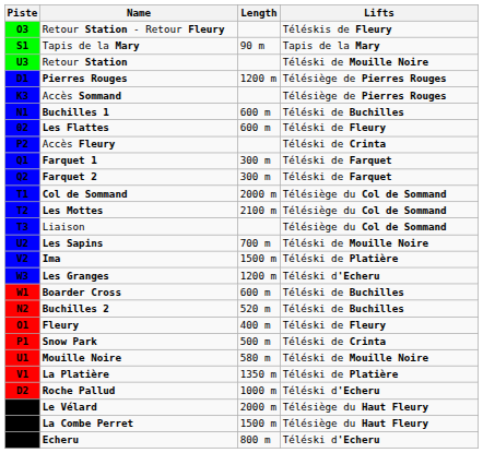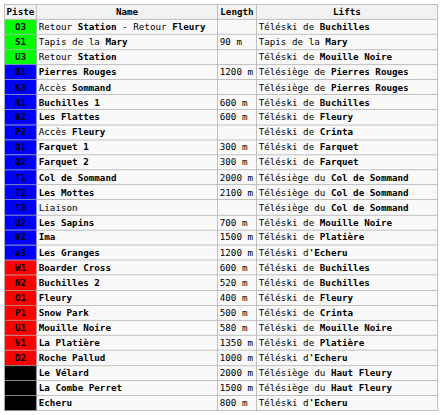 <table class="wikitable centre">
 <tr>
 <th width=10px>Piste</th>
 <th width=400px>Name</th>
 <th width=50px>Length</th>
 <th width=400px>Lifts</th>
 </tr>
 <tr>
 <td bgcolor="#00FF00" align="center"><span><strong>O3</strong></span></td>
 <td>Retour <strong>Station</strong> - Retour <strong>Fleury</strong></td>
 <td></td>
-<td>Téléskis de <strong>Fleury</strong></td>
+<td>Téléski de <strong>Buchilles</strong></td>
 </tr>
 <tr>
 <td bgcolor="#00FF00" align="center"><span><strong>S1</strong></span></td>
 <td>Tapis de la <strong>Mary</strong></td>
 <td>90 m</td>
 <td>Tapis de la <strong>Mary</strong></td>
 </tr>
 <tr>
 <td bgcolor="#00FF00" align="center"><span><strong>U3</strong></span></td>
 <td>Retour <strong>Station</strong></td>
 <td></td>
 <td>Téléski de <strong>Mouille Noire</strong></td>
 </tr>
 <tr>
 <td bgcolor="#0000FF" align="center"><span><strong>D1</strong></span></td>
 <td><strong>Pierres Rouges</strong></td>
 <td>1200 m</td>
 <td>Télésiège de <strong>Pierres Rouges</strong></td>
 </tr>
 <tr>
 <td bgcolor="#0000FF" align="center"><span><strong>K3</strong></span></td>
 <td>Accès <strong>Sommand</strong></td>
 <td></td>
 <td>Télésiège de <strong>Pierres Rouges</strong></td>
 </tr>
 <tr>
 <td bgcolor="#0000FF" align="center"><span><strong>N1</strong></span></td>
 <td><strong>Buchilles 1</strong></td>
 <td>600 m</td>
 <td>Téléski de <strong>Buchilles</strong></td>
 </tr>
 <tr>
 <td bgcolor="#0000FF" align="center"><span><strong>02</strong></span></td>
 <td><strong>Les Flattes</strong></td>
 <td>600 m</td>
 <td>Téléski de <strong>Fleury</strong></td>
 </tr>
 <tr>
 <td bgcolor="#0000FF" align="center"><span><strong>P2</strong></span></td>
 <td>Accès <strong>Fleury</strong></td>
 <td></td>
 <td> Téléski de <strong>Crinta</strong></td>
 </tr>
 <tr>
 <td bgcolor="#0000FF" align="center"><span><strong>Q1</strong></span></td>
 <td><strong>Farquet 1</strong></td>
 <td>300 m</td>
 <td>Téléski de <strong>Farquet</strong></td>
 </tr>
 <tr>
 <td bgcolor="#0000FF" align="center"><span><strong>Q2</strong></span></td>
 <td><strong>Farquet 2</strong></td>
 <td>300 m</td>
 <td>Téléski de <strong>Farquet</strong></td>
 </tr>
 <tr>
 <td bgcolor="#0000FF" align="center"><span><strong>T1</strong></span></td>
 <td><strong>Col de Sommand</strong></td>
 <td>2000 m</td>
 <td>Télésiège du <strong>Col de Sommand</strong></td>
 </tr>
 <tr>
 <td bgcolor="#0000FF" align="center"><span><strong>T2</strong></span></td>
 <td><strong>Les Mottes</strong></td>
 <td>2100 m</td>
 <td>Télésiège du <strong>Col de Sommand</strong></td>
 </tr>
 <tr>
 <td bgcolor="#0000FF" align="center"><span><strong>T3</strong></span></td>
 <td>Liaison</td>
 <td></td>
 <td>Télésiège du <strong>Col de Sommand</strong></td>
 </tr>
 <tr>
 <td bgcolor="#0000FF" align="center"><span><strong>U2</strong></span></td>
 <td><strong>Les Sapins</strong></td>
 <td>700 m</td>
 <td>Téléski de <strong>Mouille Noire</strong></td>
 </tr>
 <tr>
 <td bgcolor="#0000FF" align="center"><span><strong>V2</strong></span></td>
 <td><strong>Ima</strong></td>
 <td>1500 m</td>
 <td> Téléski de <strong>Platière</strong></td>
 </tr>
 <tr>
 <td bgcolor="#0000FF" align="center"><span><strong>W3</strong></span></td>
 <td><strong>Les Granges</strong></td>
 <td>1200 m</td>
 <td> Téléski d<strong>'Echeru</strong></td>
 </tr>
 <tr>
 <td bgcolor="#FF0000" align="center"><span><strong>W1</strong></span></td>
 <td><strong>Boarder Cross</strong></td>
 <td>600 m</td>
 <td>Téléski de <strong>Buchilles</strong></td>
 </tr>
 <tr>
 <td bgcolor="#FF0000" align="center"><span><strong>N2</strong></span></td>
 <td><strong>Buchilles 2</strong></td>
 <td>520 m</td>
 <td>Téléski de <strong>Buchilles</strong></td>
 </tr>
 <tr>
 <td bgcolor="#FF0000" align="center"><span><strong>O1</strong></span></td>
 <td><strong>Fleury</strong></td>
 <td>400 m</td>
 <td>Téléski de <strong>Fleury</strong></td>
 </tr>
 <tr>
 <td bgcolor="#FF0000" align="center"><span><strong>P1</strong></span></td>
 <td><strong>Snow Park</strong></td>
 <td>500 m</td>
 <td> Téléski de <strong>Crinta</strong></td>
 </tr>
 <tr>
 <td bgcolor="#FF0000" align="center"><span><strong>U1</strong></span></td>
 <td><strong>Mouille Noire</strong></td>
 <td>580 m</td>
 <td>Téléski de <strong>Mouille Noire</strong></td>
 </tr>
 <tr>
 <td bgcolor="#FF0000" align="center"><span><strong>V1</strong></span></td>
 <td><strong>La Platière</strong></td>
 <td>1350 m</td>
 <td> Téléski de <strong>Platière</strong></td>
 </tr>
 <tr>
 <td bgcolor="#FF0000" align="center"><span><strong>D2</strong></span></td>
 <td><strong>Roche Pallud</strong></td>
 <td>1000 m</td>
 <td> Téléski d<strong>'Echeru</strong></td>
 </tr>
 <tr>
 <td bgcolor="#000000" align="center"><span><strong>F4</strong></span></td>
 <td><strong>Le Vélard</strong></td>
 <td>2000 m</td>
 <td>Télésiège du <strong>Haut Fleury</strong></td>
 </tr>
 <tr>
 <td bgcolor="#000000" align="center"><span><strong>F5</strong></span></td>
 <td><strong>La Combe Perret</strong></td>
 <td>1500 m</td>
 <td>Télésiège du <strong>Haut Fleury</strong></td>
 </tr>
 <tr>
 <td bgcolor="#000000" align="center"><span><strong>W2</strong></span></td>
 <td><strong>Echeru</strong></td>
 <td>800 m</td>
 <td> Téléski d<strong>'Echeru</strong></td>
 </tr>
 </table>
